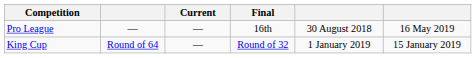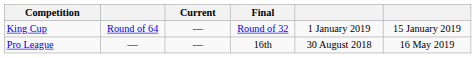 <table class="wikitable" style="text-align:center; width:730px;">
 <tr>
 <th style="text-align:center; width:150px;">Competition</th>
 <th style="text-align:center; width:100px;"></th>
 <th style="text-align:center; width:100px;">Current<br></th>
 <th style="text-align:center; width:100px;">Final<br></th>
 <th style="text-align:center; width:140px;"></th>
 <th style="text-align:center; width:140px;"></th>
 </tr>
 <tr>
+<td style="text-align:left;"><a href='#'>King Cup</a></td>
+<td><a href='#'>Round of 64</a></td>
+<td>—</td>
+<td><a href='#'>Round of 32</a></td>
+<td>1 January 2019</td>
+<td>15 January 2019</td>
+</tr>
+<tr>
 <td style="text-align:left;"><a href='#'>Pro League</a></td>
 <td>—</td>
 <td>—</td>
 <td>16th</td>
 <td>30 August 2018</td>
 <td>16 May 2019</td>
 </tr>
-<tr>
-<td style="text-align:left;"><a href='#'>King Cup</a></td>
-<td><a href='#'>Round of 64</a></td>
-<td>—</td>
-<td><a href='#'>Round of 32</a></td>
-<td>1 January 2019</td>
-<td>15 January 2019</td>
-</tr>
 </table>
